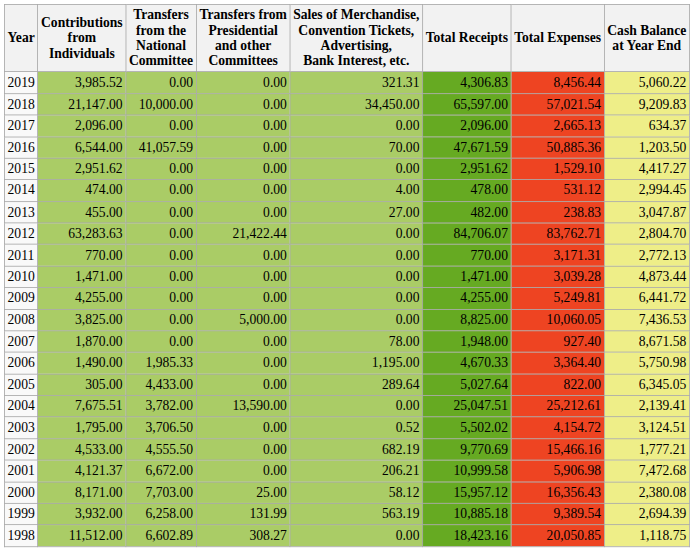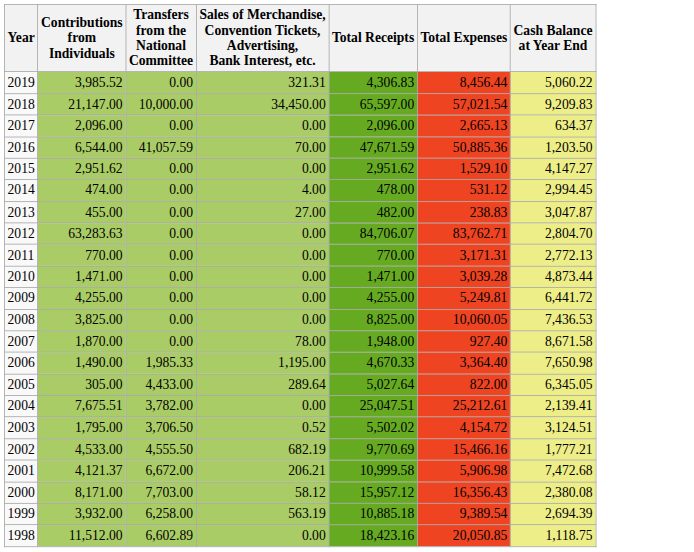 <table class="wikitable">
 <tr>
 <th>Year</th>
 <th>Contributions<br>from<br>Individuals</th>
 <th>Transfers<br>from the<br>National<br>Committee</th>
-<th>Transfers from<br>Presidential<br>and other<br>Committees</th>
 <th>Sales of Merchandise,<br>Convention Tickets,<br>Advertising,<br>Bank Interest, etc.</th>
 <th>Total Receipts</th>
 <th>Total Expenses</th>
 <th>Cash Balance<br>at Year End</th>
 </tr>
 <tr>
 <td>2019</td>
 <td style="background: #AACC66;" align="right">3,985.52</td>
-<td style="background: #AACC66;" align="right">0.00</td>
 <td style="background: #AACC66;" align="right">0.00</td>
 <td style="background: #AACC66;" align="right">321.31</td>
 <td style="background: #66AA22;" align="right">4,306.83</td>
 <td style="background: #EE4422;" align="right">8,456.44</td>
 <td style="background: #EEEE88;" align="right">5,060.22</td>
 </tr>
 <tr>
 <td>2018</td>
 <td style="background: #AACC66;" align="right">21,147.00</td>
 <td style="background: #AACC66;" align="right">10,000.00</td>
-<td style="background: #AACC66;" align="right">0.00</td>
 <td style="background: #AACC66;" align="right">34,450.00</td>
 <td style="background: #66AA22;" align="right">65,597.00</td>
 <td style="background: #EE4422;" align="right">57,021.54</td>
 <td style="background: #EEEE88;" align="right">9,209.83</td>
 </tr>
 <tr>
 <td>2017</td>
 <td style="background: #AACC66;" align="right">2,096.00</td>
 <td style="background: #AACC66;" align="right">0.00</td>
 <td style="background: #AACC66;" align="right">0.00</td>
-<td style="background: #AACC66;" align="right">0.00</td>
 <td style="background: #66AA22;" align="right">2,096.00</td>
 <td style="background: #EE4422;" align="right">2,665.13</td>
 <td style="background: #EEEE88;" align="right">634.37</td>
 </tr>
 <tr>
 <td>2016</td>
 <td style="background: #AACC66;" align="right">6,544.00</td>
 <td style="background: #AACC66;" align="right">41,057.59</td>
-<td style="background: #AACC66;" align="right">0.00</td>
 <td style="background: #AACC66;" align="right">70.00</td>
 <td style="background: #66AA22;" align="right">47,671.59</td>
 <td style="background: #EE4422;" align="right">50,885.36</td>
 <td style="background: #EEEE88;" align="right">1,203.50</td>
 </tr>
 <tr>
 <td>2015</td>
 <td style="background: #AACC66;" align="right">2,951.62</td>
 <td style="background: #AACC66;" align="right">0.00</td>
 <td style="background: #AACC66;" align="right">0.00</td>
-<td style="background: #AACC66;" align="right">0.00</td>
 <td style="background: #66AA22;" align="right">2,951.62</td>
 <td style="background: #EE4422;" align="right">1,529.10</td>
-<td style="background: #EEEE88;" align="right">4,417.27</td>
+<td style="background: #EEEE88;" align="right">4,147.27</td>
 </tr>
 <tr>
 <td>2014</td>
 <td style="background: #AACC66;" align="right">474.00</td>
-<td style="background: #AACC66;" align="right">0.00</td>
 <td style="background: #AACC66;" align="right">0.00</td>
 <td style="background: #AACC66;" align="right">4.00</td>
 <td style="background: #66AA22;" align="right">478.00</td>
 <td style="background: #EE4422;" align="right">531.12</td>
 <td style="background: #EEEE88;" align="right">2,994.45</td>
 </tr>
 <tr>
 <td>2013</td>
 <td style="background: #AACC66;" align="right">455.00</td>
 <td style="background: #AACC66;" align="right">0.00</td>
-<td style="background: #AACC66;" align="right">0.00</td>
 <td style="background: #AACC66;" align="right">27.00</td>
 <td style="background: #66AA22;" align="right">482.00</td>
 <td style="background: #EE4422;" align="right">238.83</td>
 <td style="background: #EEEE88;" align="right">3,047.87</td>
 </tr>
 <tr>
 <td>2012</td>
 <td style="background: #AACC66;" align="right">63,283.63</td>
 <td style="background: #AACC66;" align="right">0.00</td>
-<td style="background: #AACC66;" align="right">21,422.44</td>
 <td style="background: #AACC66;" align="right">0.00</td>
 <td style="background: #66AA22;" align="right">84,706.07</td>
 <td style="background: #EE4422;" align="right">83,762.71</td>
 <td style="background: #EEEE88;" align="right">2,804.70</td>
 </tr>
 <tr>
 <td>2011</td>
 <td style="background: #AACC66;" align="right">770.00</td>
-<td style="background: #AACC66;" align="right">0.00</td>
 <td style="background: #AACC66;" align="right">0.00</td>
 <td style="background: #AACC66;" align="right">0.00</td>
 <td style="background: #66AA22;" align="right">770.00</td>
 <td style="background: #EE4422;" align="right">3,171.31</td>
 <td style="background: #EEEE88;" align="right">2,772.13</td>
 </tr>
 <tr>
 <td>2010</td>
 <td style="background: #AACC66;" align="right">1,471.00</td>
 <td style="background: #AACC66;" align="right">0.00</td>
 <td style="background: #AACC66;" align="right">0.00</td>
-<td style="background: #AACC66;" align="right">0.00</td>
 <td style="background: #66AA22;" align="right">1,471.00</td>
 <td style="background: #EE4422;" align="right">3,039.28</td>
 <td style="background: #EEEE88;" align="right">4,873.44</td>
 </tr>
 <tr>
 <td>2009</td>
 <td style="background: #AACC66;" align="right">4,255.00</td>
-<td style="background: #AACC66;" align="right">0.00</td>
 <td style="background: #AACC66;" align="right">0.00</td>
 <td style="background: #AACC66;" align="right">0.00</td>
 <td style="background: #66AA22;" align="right">4,255.00</td>
 <td style="background: #EE4422;" align="right">5,249.81</td>
 <td style="background: #EEEE88;" align="right">6,441.72</td>
 </tr>
 <tr>
 <td>2008</td>
 <td style="background: #AACC66;" align="right">3,825.00</td>
 <td style="background: #AACC66;" align="right">0.00</td>
-<td style="background: #AACC66;" align="right">5,000.00</td>
 <td style="background: #AACC66;" align="right">0.00</td>
 <td style="background: #66AA22;" align="right">8,825.00</td>
 <td style="background: #EE4422;" align="right">10,060.05</td>
 <td style="background: #EEEE88;" align="right">7,436.53</td>
 </tr>
 <tr>
 <td>2007</td>
 <td style="background: #AACC66;" align="right">1,870.00</td>
-<td style="background: #AACC66;" align="right">0.00</td>
 <td style="background: #AACC66;" align="right">0.00</td>
 <td style="background: #AACC66;" align="right">78.00</td>
 <td style="background: #66AA22;" align="right">1,948.00</td>
 <td style="background: #EE4422;" align="right">927.40</td>
 <td style="background: #EEEE88;" align="right">8,671.58</td>
 </tr>
 <tr>
 <td>2006</td>
 <td style="background: #AACC66;" align="right">1,490.00</td>
 <td style="background: #AACC66;" align="right">1,985.33</td>
-<td style="background: #AACC66;" align="right">0.00</td>
 <td style="background: #AACC66;" align="right">1,195.00</td>
 <td style="background: #66AA22;" align="right">4,670.33</td>
 <td style="background: #EE4422;" align="right">3,364.40</td>
-<td style="background: #EEEE88;" align="right">5,750.98</td>
+<td style="background: #EEEE88;" align="right">7,650.98</td>
 </tr>
 <tr>
 <td>2005</td>
 <td style="background: #AACC66;" align="right">305.00</td>
 <td style="background: #AACC66;" align="right">4,433.00</td>
-<td style="background: #AACC66;" align="right">0.00</td>
 <td style="background: #AACC66;" align="right">289.64</td>
 <td style="background: #66AA22;" align="right">5,027.64</td>
 <td style="background: #EE4422;" align="right">822.00</td>
 <td style="background: #EEEE88;" align="right">6,345.05</td>
 </tr>
 <tr>
 <td>2004</td>
 <td style="background: #AACC66;" align="right">7,675.51</td>
 <td style="background: #AACC66;" align="right">3,782.00</td>
-<td style="background: #AACC66;" align="right">13,590.00</td>
 <td style="background: #AACC66;" align="right">0.00</td>
 <td style="background: #66AA22;" align="right">25,047.51</td>
 <td style="background: #EE4422;" align="right">25,212.61</td>
 <td style="background: #EEEE88;" align="right">2,139.41</td>
 </tr>
 <tr>
 <td>2003</td>
 <td style="background: #AACC66;" align="right">1,795.00</td>
 <td style="background: #AACC66;" align="right">3,706.50</td>
-<td style="background: #AACC66;" align="right">0.00</td>
 <td style="background: #AACC66;" align="right">0.52</td>
 <td style="background: #66AA22;" align="right">5,502.02</td>
 <td style="background: #EE4422;" align="right">4,154.72</td>
 <td style="background: #EEEE88;" align="right">3,124.51</td>
 </tr>
 <tr>
 <td>2002</td>
 <td style="background: #AACC66;" align="right">4,533.00</td>
 <td style="background: #AACC66;" align="right">4,555.50</td>
-<td style="background: #AACC66;" align="right">0.00</td>
 <td style="background: #AACC66;" align="right">682.19</td>
 <td style="background: #66AA22;" align="right">9,770.69</td>
 <td style="background: #EE4422;" align="right">15,466.16</td>
 <td style="background: #EEEE88;" align="right">1,777.21</td>
 </tr>
 <tr>
 <td>2001</td>
 <td style="background: #AACC66;" align="right">4,121.37</td>
 <td style="background: #AACC66;" align="right">6,672.00</td>
-<td style="background: #AACC66;" align="right">0.00</td>
 <td style="background: #AACC66;" align="right">206.21</td>
 <td style="background: #66AA22;" align="right">10,999.58</td>
 <td style="background: #EE4422;" align="right">5,906.98</td>
 <td style="background: #EEEE88;" align="right">7,472.68</td>
 </tr>
 <tr>
 <td>2000</td>
 <td style="background: #AACC66;" align="right">8,171.00</td>
 <td style="background: #AACC66;" align="right">7,703.00</td>
-<td style="background: #AACC66;" align="right">25.00</td>
 <td style="background: #AACC66;" align="right">58.12</td>
 <td style="background: #66AA22;" align="right">15,957.12</td>
 <td style="background: #EE4422;" align="right">16,356.43</td>
 <td style="background: #EEEE88;" align="right">2,380.08</td>
 </tr>
 <tr>
 <td>1999</td>
 <td style="background: #AACC66;" align="right">3,932.00</td>
 <td style="background: #AACC66;" align="right">6,258.00</td>
-<td style="background: #AACC66;" align="right">131.99</td>
 <td style="background: #AACC66;" align="right">563.19</td>
 <td style="background: #66AA22;" align="right">10,885.18</td>
 <td style="background: #EE4422;" align="right">9,389.54</td>
 <td style="background: #EEEE88;" align="right">2,694.39</td>
 </tr>
 <tr>
 <td>1998</td>
 <td style="background: #AACC66;" align="right">11,512.00</td>
 <td style="background: #AACC66;" align="right">6,602.89</td>
-<td style="background: #AACC66;" align="right">308.27</td>
 <td style="background: #AACC66;" align="right">0.00</td>
 <td style="background: #66AA22;" align="right">18,423.16</td>
 <td style="background: #EE4422;" align="right">20,050.85</td>
 <td style="background: #EEEE88;" align="right">1,118.75</td>
 </tr>
 </table>
